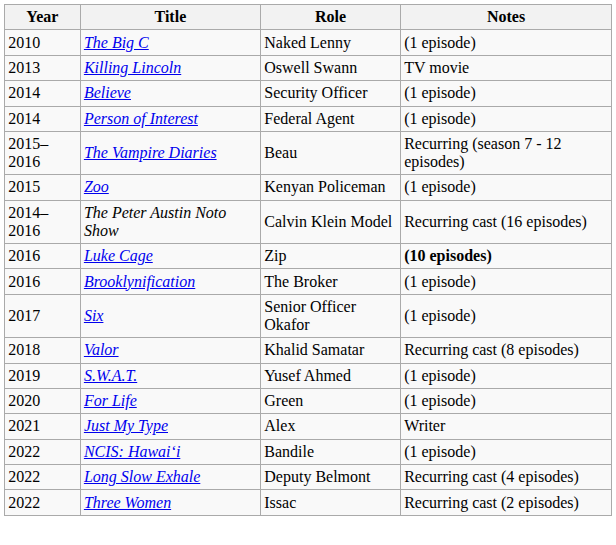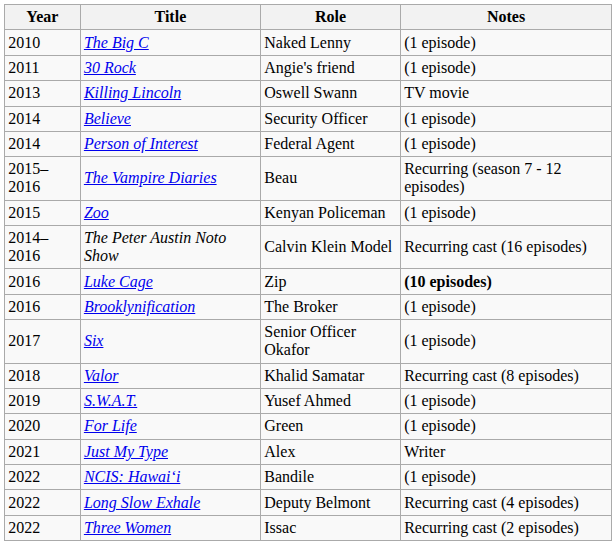 <table class="wikitable sortable plainrowheaders">
 <tr>
 <th>Year</th>
 <th>Title</th>
 <th>Role</th>
 <th class="unsortable">Notes</th>
 </tr>
 <tr>
 <td>2010</td>
 <td><em><a href='#'>The Big C</a></em></td>
 <td>Naked Lenny</td>
+<td>(1 episode)</td>
+</tr>
+<tr>
+<td>2011</td>
+<td><em><a href='#'>30 Rock</a></em></td>
+<td>Angie's friend</td>
 <td>(1 episode)</td>
 </tr>
 <tr>
 <td>2013</td>
 <td><em><a href='#'>Killing Lincoln</a></em></td>
 <td>Oswell Swann</td>
 <td>TV movie</td>
 </tr>
 <tr>
 <td>2014</td>
 <td><em><a href='#'>Believe</a></em></td>
 <td>Security Officer</td>
 <td>(1 episode)</td>
 </tr>
 <tr>
 <td>2014</td>
 <td><em><a href='#'>Person of Interest</a></em></td>
 <td>Federal Agent</td>
 <td>(1 episode)</td>
 </tr>
 <tr>
 <td>2015–2016</td>
 <td><em><a href='#'>The Vampire Diaries</a></em></td>
 <td>Beau</td>
 <td>Recurring (season 7 - 12 episodes)</td>
 </tr>
 <tr>
 <td>2015</td>
 <td><em><a href='#'>Zoo</a></em></td>
 <td>Kenyan Policeman</td>
 <td>(1 episode)</td>
 </tr>
 <tr>
 <td>2014–2016</td>
 <td><em>The Peter Austin Noto Show</em></td>
 <td>Calvin Klein Model</td>
 <td>Recurring cast (16 episodes)</td>
 </tr>
 <tr>
 <td>2016</td>
 <td><em><a href='#'>Luke Cage</a></em></td>
 <td>Zip</td>
 <td><strong>(10 episodes)</strong></td>
 </tr>
 <tr>
 <td>2016</td>
 <td><em><a href='#'>Brooklynification</a></em></td>
 <td>The Broker</td>
 <td>(1 episode)</td>
 </tr>
 <tr>
 <td>2017</td>
 <td><em><a href='#'>Six</a></em></td>
 <td>Senior Officer Okafor</td>
 <td>(1 episode)</td>
 </tr>
 <tr>
 <td>2018</td>
 <td><em><a href='#'>Valor</a></em></td>
 <td>Khalid Samatar</td>
 <td>Recurring cast (8 episodes)</td>
 </tr>
 <tr>
 <td>2019</td>
 <td><em><a href='#'>S.W.A.T.</a></em></td>
 <td>Yusef Ahmed</td>
 <td>(1 episode)</td>
 </tr>
 <tr>
 <td>2020</td>
 <td><em><a href='#'>For Life</a></em></td>
 <td>Green</td>
 <td>(1 episode)</td>
 </tr>
 <tr>
 <td>2021</td>
 <td><em><a href='#'>Just My Type</a></em></td>
 <td>Alex</td>
 <td>Writer</td>
 </tr>
 <tr>
 <td>2022</td>
 <td><em><a href='#'>NCIS: Hawaiʻi</a></em></td>
 <td>Bandile</td>
 <td>(1 episode)</td>
 </tr>
 <tr>
 <td>2022</td>
 <td><em><a href='#'>Long Slow Exhale</a></em></td>
 <td>Deputy Belmont</td>
 <td>Recurring cast (4 episodes)</td>
 </tr>
 <tr>
 <td>2022</td>
 <td><em><a href='#'>Three Women</a></em></td>
 <td>Issac</td>
 <td>Recurring cast (2 episodes)</td>
 </tr>
 </table>
